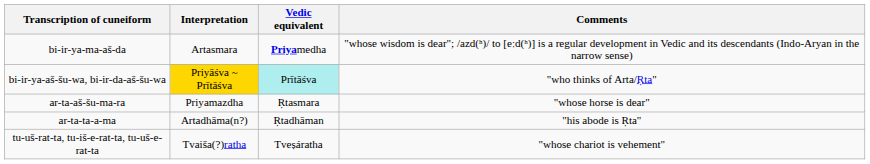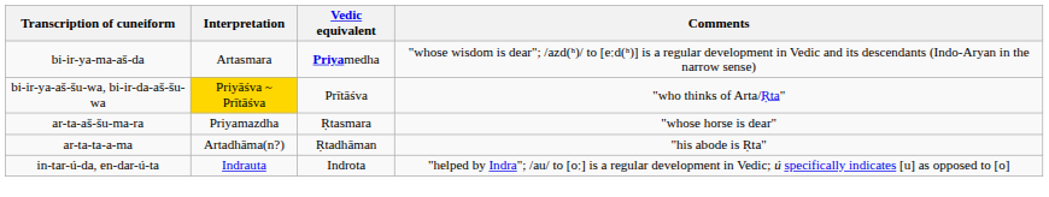 <table class="wikitable" style="text-align:center">
 <tr>
 <th>Transcription of cuneiform</th>
 <th>Interpretation</th>
 <th><a href='#'>Vedic</a> equivalent</th>
 <th>Comments</th>
 </tr>
 <tr>
 <td>bi-ir-ya-ma-aš-da</td>
 <td>Artasmara</td>
 <td><strong><a href='#'>Priya</a></strong>medha</td>
 <td>"whose wisdom is dear"; /azd(ʰ)/ to [eːd(ʰ)] is a regular development in Vedic and its descendants (Indo-Aryan in the narrow sense)</td>
 </tr>
 <tr>
 <td>bi-ir-ya-aš-šu-wa, bi-ir-da-aš-šu-wa</td>
 <td style="background: gold;">Priyāśva ~ Prītāśva</td>
-<td style="background: paleturquoise;">Prītāśva</td>
+<td>Prītāśva</td>
 <td>"who thinks of Arta/<a href='#'>Ṛta</a>"</td>
 </tr>
 <tr>
 <td>ar-ta-aš-šu-ma-ra</td>
 <td>Priyamazdha</td>
 <td>Ṛtasmara</td>
 <td>"whose horse is dear"</td>
 </tr>
 <tr>
 <td>ar-ta-ta-a-ma</td>
 <td>Artadhāma(n?)</td>
 <td>Ṛtadhāman</td>
 <td>"his abode is Ṛta"</td>
 </tr>
 <tr>
-<td>tu-uš-rat-ta, tu-iš-e-rat-ta, tu-uš-e-rat-ta</td>
-<td>Tvaiša(?)<a href='#'>ratha</a></td>
-<td>Tveṣáratha</td>
-<td>"whose chariot is vehement"</td>
+<td>in-tar-ú-da, en-dar-ú-ta</td>
+<td><a href='#'>Indrauta</a></td>
+<td>Indrota</td>
+<td>"helped by <a href='#'>Indra</a>"; /au/ to [oː] is a regular development in Vedic; <em>ú</em> <a href='#'>specifically indicates</a> [u] as opposed to [o]</td>
 </tr>
 </table>
